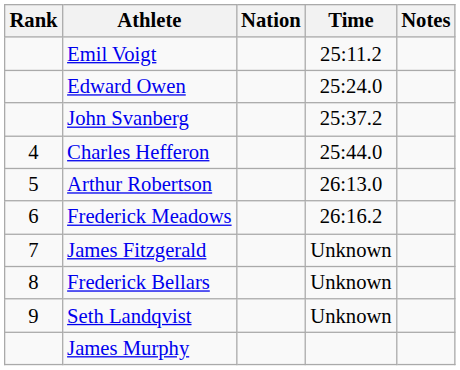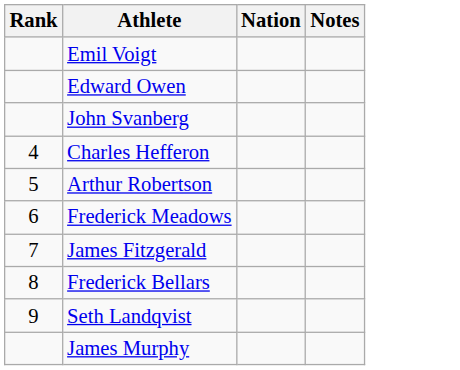 <table class="wikitable sortable">
 <tr>
 <th>Rank</th>
 <th>Athlete</th>
 <th>Nation</th>
-<th>Time</th>
 <th>Notes</th>
 </tr>
 <tr>
 <td align=center></td>
 <td><a href='#'>Emil Voigt</a></td>
 <td></td>
-<td align=center>25:11.2</td>
 <td align=center></td>
 </tr>
 <tr>
 <td align=center></td>
 <td><a href='#'>Edward Owen</a></td>
 <td></td>
-<td align=center>25:24.0</td>
 <td></td>
 </tr>
 <tr>
 <td align=center></td>
 <td><a href='#'>John Svanberg</a></td>
 <td></td>
-<td align=center>25:37.2</td>
 <td></td>
 </tr>
 <tr>
 <td align=center>4</td>
 <td><a href='#'>Charles Hefferon</a></td>
 <td></td>
-<td align=center>25:44.0</td>
 <td></td>
 </tr>
 <tr>
 <td align=center>5</td>
 <td><a href='#'>Arthur Robertson</a></td>
 <td></td>
-<td align=center>26:13.0</td>
 <td></td>
 </tr>
 <tr>
 <td align=center>6</td>
 <td><a href='#'>Frederick Meadows</a></td>
 <td></td>
-<td align=center>26:16.2</td>
 <td></td>
 </tr>
 <tr>
 <td align=center>7</td>
 <td><a href='#'>James Fitzgerald</a></td>
 <td></td>
-<td align=center>Unknown</td>
 <td></td>
 </tr>
 <tr>
 <td align=center>8</td>
 <td><a href='#'>Frederick Bellars</a></td>
 <td></td>
-<td align=center>Unknown</td>
 <td></td>
 </tr>
 <tr>
 <td align=center>9</td>
 <td><a href='#'>Seth Landqvist</a></td>
 <td></td>
-<td align=center>Unknown</td>
 <td></td>
 </tr>
 <tr>
 <td align=center></td>
 <td><a href='#'>James Murphy</a></td>
 <td></td>
-<td align=center></td>
 <td></td>
 </tr>
 </table>
